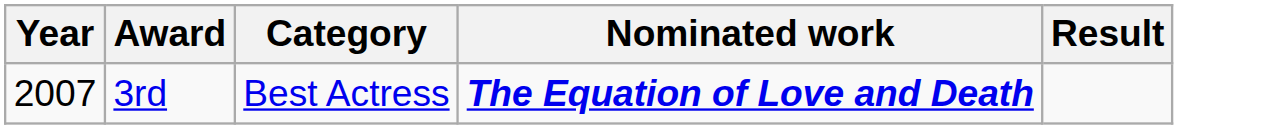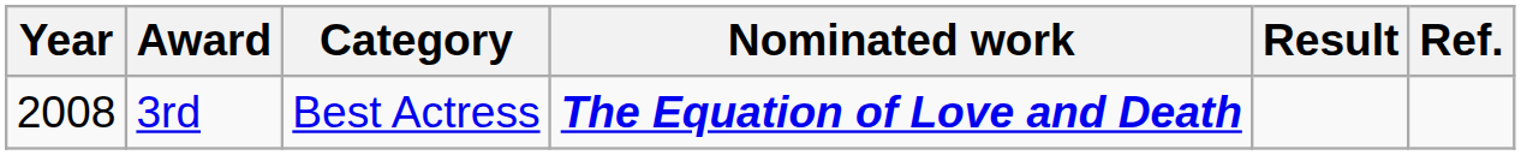 <table class="wikitable">
 <tr>
 <th>Year</th>
 <th>Award</th>
 <th>Category</th>
 <th>Nominated work</th>
 <th>Result</th>
+<th>Ref.</th>
 </tr>
 <tr>
-<td>2007</td>
+<td>2008</td>
 <td><a href='#'>3rd</a></td>
 <td><a href='#'>Best Actress</a></td>
 <td><strong><em><a href='#'>The Equation of Love and Death</a></em></strong></td>
 <td></td>
+<td></td>
 </tr>
 </table>
